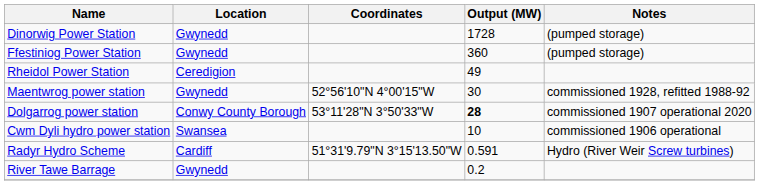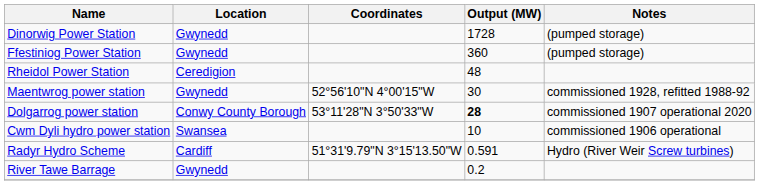 <table class="wikitable sortable">
 <tr>
 <th>Name</th>
 <th>Location</th>
 <th>Coordinates</th>
 <th>Output (MW)</th>
 <th>Notes</th>
 </tr>
 <tr>
 <td><a href='#'>Dinorwig Power Station</a></td>
 <td><a href='#'>Gwynedd</a></td>
 <td></td>
 <td>1728</td>
 <td>(pumped storage)</td>
 </tr>
 <tr>
 <td><a href='#'>Ffestiniog Power Station</a></td>
 <td><a href='#'>Gwynedd</a></td>
 <td></td>
 <td>360</td>
 <td>(pumped storage)</td>
 </tr>
 <tr>
 <td><a href='#'>Rheidol Power Station</a></td>
 <td><a href='#'>Ceredigion</a></td>
 <td></td>
-<td>49</td>
+<td>48</td>
 <td></td>
 </tr>
 <tr>
 <td><a href='#'>Maentwrog power station</a></td>
 <td><a href='#'>Gwynedd</a></td>
 <td>52°56'10"N 4°00'15"W</td>
 <td>30</td>
 <td>commissioned 1928, refitted 1988-92</td>
 </tr>
 <tr>
 <td><a href='#'>Dolgarrog power station</a></td>
 <td><a href='#'>Conwy County Borough</a></td>
 <td>53°11'28"N 3°50'33"W</td>
 <td><strong>28</strong></td>
 <td>commissioned 1907 operational 2020</td>
 </tr>
 <tr>
 <td><a href='#'>Cwm Dyli hydro power station</a></td>
 <td><a href='#'>Swansea</a></td>
 <td></td>
 <td>10</td>
 <td>commissioned 1906 operational</td>
 </tr>
 <tr>
 <td><a href='#'>Radyr Hydro Scheme</a></td>
 <td><a href='#'>Cardiff</a></td>
 <td>51°31'9.79"N 3°15'13.50"W</td>
 <td>0.591</td>
 <td>Hydro (River Weir <a href='#'>Screw turbines</a>)</td>
 </tr>
 <tr>
 <td><a href='#'>River Tawe Barrage</a></td>
 <td><a href='#'>Gwynedd</a></td>
 <td></td>
 <td>0.2</td>
 <td></td>
 </tr>
 <tr>
 </tr>
 </table>
